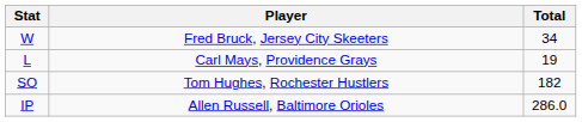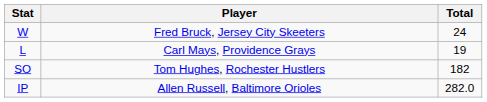 <table class="wikitable" width="33%" style="text-align:center;">
 <tr>
 <th width="5%">Stat</th>
 <th width="60%">Player</th>
 <th width="5%">Total</th>
 </tr>
 <tr>
 <td><a href='#'>W</a></td>
 <td><a href='#'>Fred Bruck</a>, <a href='#'>Jersey City Skeeters</a></td>
-<td>34</td>
+<td>24</td>
 </tr>
 <tr>
 <td><a href='#'>L</a></td>
 <td><a href='#'>Carl Mays</a>, <a href='#'>Providence Grays</a></td>
 <td>19</td>
 </tr>
 <tr>
 <td><a href='#'>SO</a></td>
 <td><a href='#'>Tom Hughes</a>, <a href='#'>Rochester Hustlers</a></td>
 <td>182</td>
 </tr>
 <tr>
 <td><a href='#'>IP</a></td>
 <td><a href='#'>Allen Russell</a>, <a href='#'>Baltimore Orioles</a></td>
-<td>286.0</td>
+<td>282.0</td>
 </tr>
 </table>
